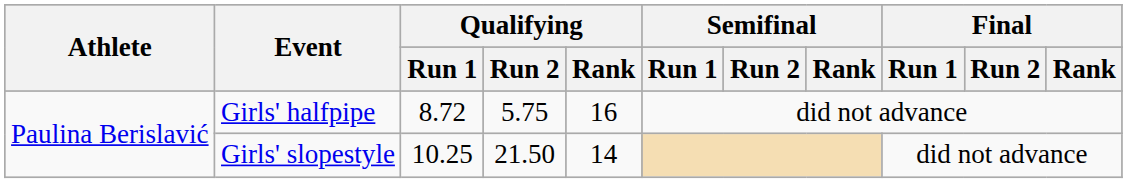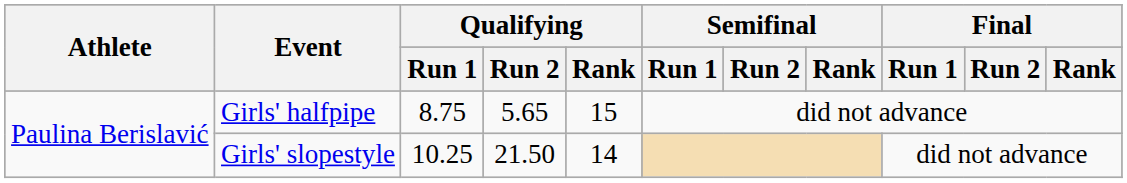 <table class="wikitable">
 <tr>
 <th rowspan="2">Athlete</th>
 <th rowspan="2">Event</th>
 <th colspan="3">Qualifying</th>
 <th colspan="3">Semifinal</th>
 <th colspan="3">Final</th>
 </tr>
 <tr>
 <th>Run 1</th>
 <th>Run 2</th>
 <th>Rank</th>
 <th>Run 1</th>
 <th>Run 2</th>
 <th>Rank</th>
 <th>Run 1</th>
 <th>Run 2</th>
 <th>Rank</th>
 </tr>
 <tr>
 <td rowspan="2"><a href='#'>Paulina Berislavić</a></td>
 <td><a href='#'>Girls' halfpipe</a></td>
-<td align="center">8.72</td>
-<td align="center">5.75</td>
-<td align="center">16</td>
+<td align="center">8.75</td>
+<td align="center">5.65</td>
+<td align="center">15</td>
 <td align="center" colspan=6>did not advance</td>
 </tr>
 <tr>
 <td><a href='#'>Girls' slopestyle</a></td>
 <td align="center">10.25</td>
 <td align="center">21.50</td>
 <td align="center">14</td>
 <td colspan=3 bgcolor="wheat"></td>
 <td align="center" colspan=3>did not advance</td>
 </tr>
 </table>
